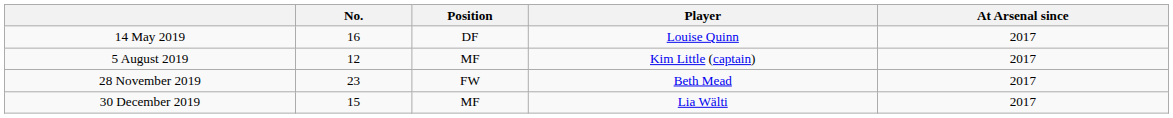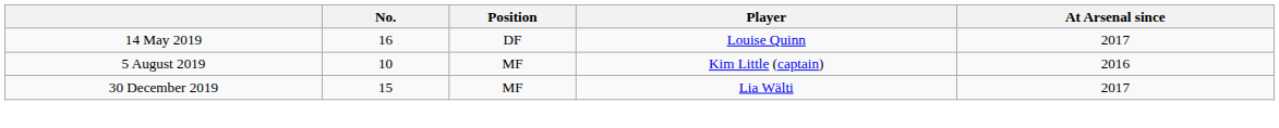 <table class="wikitable sortable" style="width:95%; text-align:center; font-size:85%; text-align:center;">
 <tr>
 <th width="25%"></th>
 <th width="10%">No.</th>
 <th width="10%">Position</th>
 <th>Player</th>
 <th width="25%">At Arsenal since</th>
 </tr>
 <tr>
 <td>14 May 2019</td>
 <td>16</td>
 <td>DF</td>
 <td> <a href='#'>Louise Quinn</a></td>
 <td>2017</td>
 </tr>
 <tr>
 <td>5 August 2019</td>
-<td>12</td>
+<td>10</td>
 <td>MF</td>
 <td> <a href='#'>Kim Little</a> (<a href='#'>captain</a>)</td>
-<td>2017</td>
-</tr>
-<tr>
-<td>28 November 2019</td>
-<td>23</td>
-<td>FW</td>
-<td> <a href='#'>Beth Mead</a></td>
-<td>2017</td>
+<td>2016</td>
 </tr>
 <tr>
 <td>30 December 2019</td>
 <td>15</td>
 <td>MF</td>
 <td> <a href='#'>Lia Wälti</a></td>
 <td>2017</td>
 </tr>
 </table>
